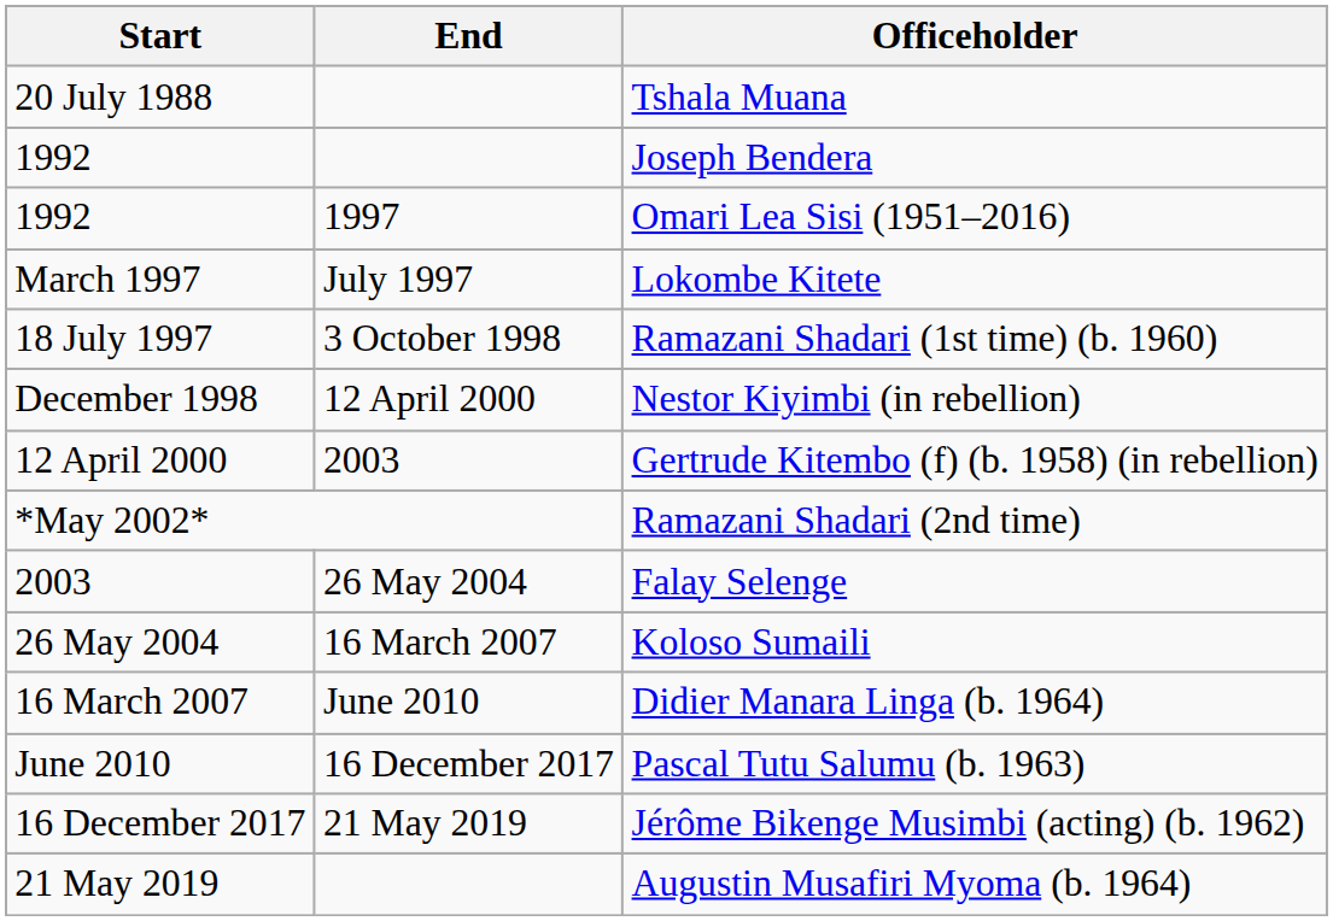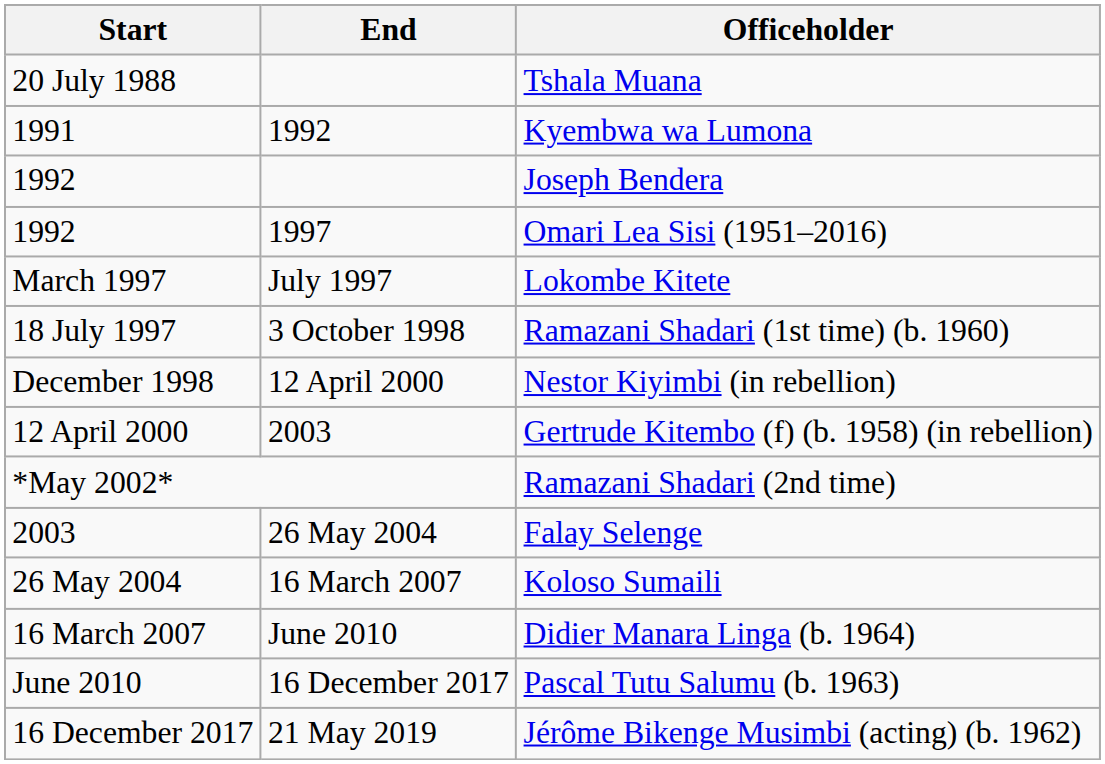 <table class=wikitable sortable>
 <tr>
 <th>Start</th>
 <th>End</th>
 <th>Officeholder</th>
 </tr>
 <tr>
 <td>20 July 1988</td>
 <td></td>
 <td><a href='#'>Tshala Muana</a></td>
+</tr>
+<tr>
+<td>1991</td>
+<td>1992</td>
+<td><a href='#'>Kyembwa wa Lumona</a></td>
 </tr>
 <tr>
 <td>1992</td>
 <td></td>
 <td><a href='#'>Joseph Bendera</a></td>
 </tr>
 <tr>
 <td>1992</td>
 <td>1997</td>
 <td><a href='#'>Omari Lea Sisi</a> (1951–2016)</td>
 </tr>
 <tr>
 <td>March 1997</td>
 <td>July 1997</td>
 <td><a href='#'>Lokombe Kitete</a></td>
 </tr>
 <tr>
 <td>18 July 1997</td>
 <td>3 October 1998</td>
 <td><a href='#'>Ramazani Shadari</a> (1st time) (b. 1960)</td>
 </tr>
 <tr>
 <td>December 1998</td>
 <td>12 April 2000</td>
 <td><a href='#'>Nestor Kiyimbi</a> (in rebellion)</td>
 </tr>
 <tr>
 <td>12 April 2000</td>
 <td>2003</td>
 <td><a href='#'>Gertrude Kitembo</a> (f) (b. 1958) (in rebellion)</td>
 </tr>
 <tr>
 <td colspan=2>*May 2002*</td>
 <td><a href='#'>Ramazani Shadari</a> (2nd time)</td>
 </tr>
 <tr>
 <td>2003</td>
 <td>26 May 2004</td>
 <td><a href='#'>Falay Selenge</a></td>
 </tr>
 <tr>
 <td>26 May 2004</td>
 <td>16 March 2007</td>
 <td><a href='#'>Koloso Sumaili</a></td>
 </tr>
 <tr>
 <td>16 March 2007</td>
 <td>June 2010</td>
 <td><a href='#'>Didier Manara Linga</a> (b. 1964)</td>
 </tr>
 <tr>
 <td>June 2010</td>
 <td>16 December 2017</td>
 <td><a href='#'>Pascal Tutu Salumu</a> (b. 1963)</td>
 </tr>
 <tr>
 <td>16 December 2017</td>
 <td>21 May 2019</td>
 <td><a href='#'>Jérôme Bikenge Musimbi</a> (acting) (b. 1962)</td>
 </tr>
-<tr>
-<td>21 May 2019</td>
-<td></td>
-<td><a href='#'>Augustin Musafiri Myoma</a> (b. 1964)</td>
-</tr>
 </table>
